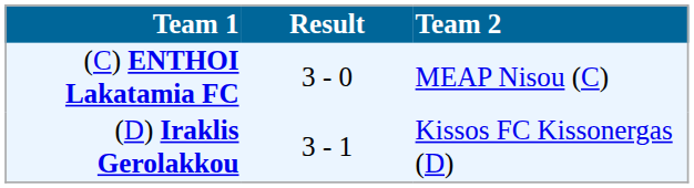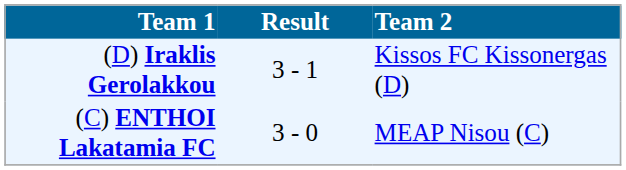 <table cellspacing="0" style="background: #EBF5FF; border: 1px #aaa solid; border-collapse: collapse; font-size: 95%; margin: 1em auto;" width=60%>
 <tr bgcolor=#006699 style="color:white;">
 <th width=30% align="right">Team 1</th>
 <th width=22% align="center">Result</th>
 <th width=35% align="left">Team 2</th>
 </tr>
 <tr>
+<td align=right>(<a href='#'>D</a>) <strong><a href='#'>Iraklis Gerolakkou</a></strong></td>
+<td align=center>3 - 1</td>
+<td align=left><a href='#'>Kissos FC Kissonergas</a> (<a href='#'>D</a>)</td>
+</tr>
+<tr>
 <td align=right>(<a href='#'>C</a>) <strong><a href='#'>ENTHOI Lakatamia FC</a></strong></td>
 <td align=center>3 - 0</td>
 <td align=left><a href='#'>MEAP Nisou</a> (<a href='#'>C</a>)</td>
 </tr>
 <tr>
-<td align=right>(<a href='#'>D</a>) <strong><a href='#'>Iraklis Gerolakkou</a></strong></td>
-<td align=center>3 - 1</td>
-<td align=left><a href='#'>Kissos FC Kissonergas</a> (<a href='#'>D</a>)</td>
-</tr>
-<tr>
 </tr>
 </table>
